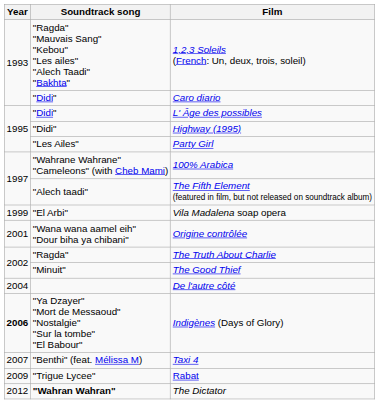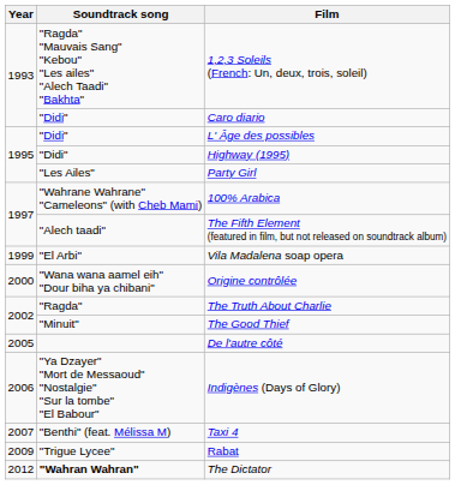 <table class="wikitable">
 <tr>
 <th>Year</th>
 <th><strong>Soundtrack song</strong></th>
 <th><strong>Film</strong></th>
 </tr>
 <tr>
 <td rowspan=2>1993</td>
 <td>"Ragda" <br> "Mauvais Sang" <br> "Kebou" <br> "Les ailes" <br> "Alech Taadi" <br> "<a href='#'>Bakhta</a>"</td>
 <td><em><a href='#'>1,2,3 Soleils</a></em> <br>(<a href='#'>French</a>: Un, deux, trois, soleil)</td>
 </tr>
 <tr>
 <td>"<a href='#'>Didi</a>"</td>
 <td><em><a href='#'>Caro diario</a></em></td>
 </tr>
 <tr>
 <td rowspan=3>1995</td>
 <td>"<a href='#'>Didi</a>"</td>
 <td><em><a href='#'>L' Âge des possibles</a></em></td>
 </tr>
 <tr>
 <td>"Didi"</td>
 <td><em><a href='#'>Highway (1995)</a></em></td>
 </tr>
 <tr>
 <td>"Les Ailes"</td>
 <td><em><a href='#'>Party Girl</a></em></td>
 </tr>
 <tr>
 <td rowspan=2>1997</td>
 <td>"Wahrane Wahrane" <br> "Cameleons" (with <a href='#'>Cheb Mami</a>)</td>
 <td><em><a href='#'>100% Arabica</a></em></td>
 </tr>
 <tr>
 <td>"Alech taadi"</td>
 <td><em><a href='#'>The Fifth Element</a></em> <br><small>(featured in film, but not released on soundtrack album)</small></td>
 </tr>
 <tr>
 <td>1999</td>
 <td>"El Arbi"</td>
 <td><em>Vila Madalena</em> soap opera</td>
 </tr>
 <tr>
-<td>2001</td>
+<td>2000</td>
 <td>"Wana wana aamel eih" <br> "Dour biha ya chibani"</td>
 <td><em><a href='#'>Origine contrôlée</a></em></td>
 </tr>
 <tr>
 <td rowspan=2>2002</td>
 <td>"Ragda"</td>
 <td><em><a href='#'>The Truth About Charlie</a></em></td>
 </tr>
 <tr>
 <td>"Minuit"</td>
 <td><em><a href='#'>The Good Thief</a></em></td>
 </tr>
 <tr>
-<td>2004</td>
+<td>2005</td>
 <td></td>
 <td><em><a href='#'>De l'autre côté</a></em></td>
 </tr>
 <tr>
-<td><strong>2006</strong></td>
+<td>2006</td>
 <td>"Ya Dzayer" <br> "Mort de Messaoud" <br>  "Nostalgie" <br> "Sur la tombe" <br> "El Babour"</td>
 <td><em><a href='#'>Indigènes</a></em> (Days of Glory)</td>
 </tr>
 <tr>
 <td>2007</td>
 <td>"Benthi" (feat. <a href='#'>Mélissa M</a>)</td>
 <td><em><a href='#'>Taxi 4</a></em></td>
 </tr>
 <tr>
 <td>2009</td>
 <td>"Trigue Lycee"</td>
 <td><a href='#'>Rabat</a></td>
 </tr>
 <tr>
 <td>2012</td>
 <td><strong>"Wahran Wahran"</strong></td>
 <td><em>The Dictator</em></td>
 </tr>
 </table>
